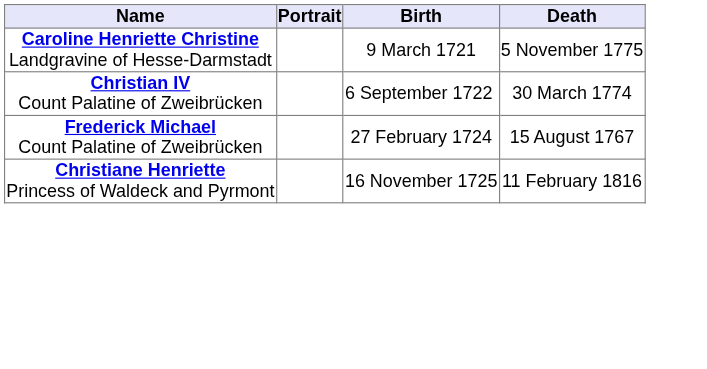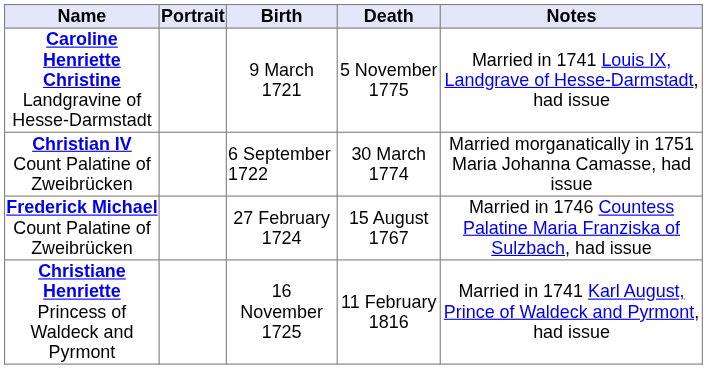 <table border=1 style="border-collapse: collapse;">
 <tr bgcolor=Lavender>
 <th>Name</th>
 <th>Portrait</th>
 <th>Birth</th>
 <th>Death</th>
+<th>Notes</th>
 </tr>
 <tr>
 <td align=center><strong><a href='#'>Caroline Henriette Christine</a></strong><br>Landgravine of Hesse-Darmstadt</td>
 <td></td>
 <td align=center>9 March 1721</td>
 <td align=center>5 November 1775</td>
+<td align=center>Married in 1741 <a href='#'>Louis IX, Landgrave of Hesse-Darmstadt</a>, had issue</td>
 </tr>
 <tr>
 <td align=center><strong><a href='#'>Christian IV</a></strong><br>Count Palatine of Zweibrücken</td>
 <td></td>
 <td>6 September 1722</td>
 <td align=center>30 March 1774</td>
+<td align=center>Married morganatically in 1751 Maria Johanna Camasse, had issue</td>
 </tr>
 <tr>
 <td align=center><strong><a href='#'>Frederick Michael</a></strong><br>Count Palatine of Zweibrücken</td>
 <td align=center></td>
 <td align=center>27 February 1724</td>
 <td align=center>15 August 1767</td>
+<td align=center>Married in 1746 <a href='#'>Countess Palatine Maria Franziska of Sulzbach</a>, had issue</td>
 </tr>
 <tr>
 <td align=center><strong><a href='#'>Christiane Henriette</a></strong><br>Princess of Waldeck and Pyrmont</td>
 <td align=center></td>
 <td align=center>16 November 1725</td>
 <td align=center>11 February 1816</td>
+<td align=center>Married in 1741 <a href='#'>Karl August, Prince of Waldeck and Pyrmont</a>, had issue</td>
 </tr>
 </table>
